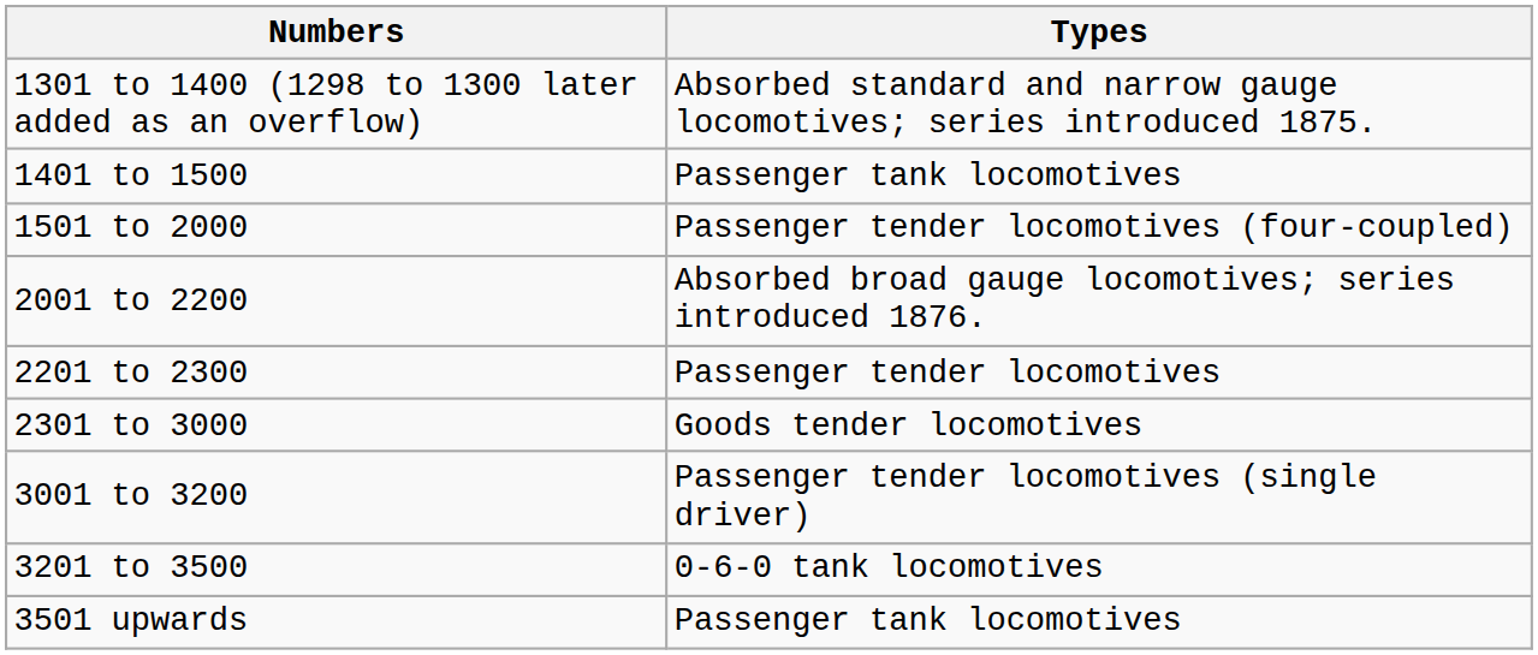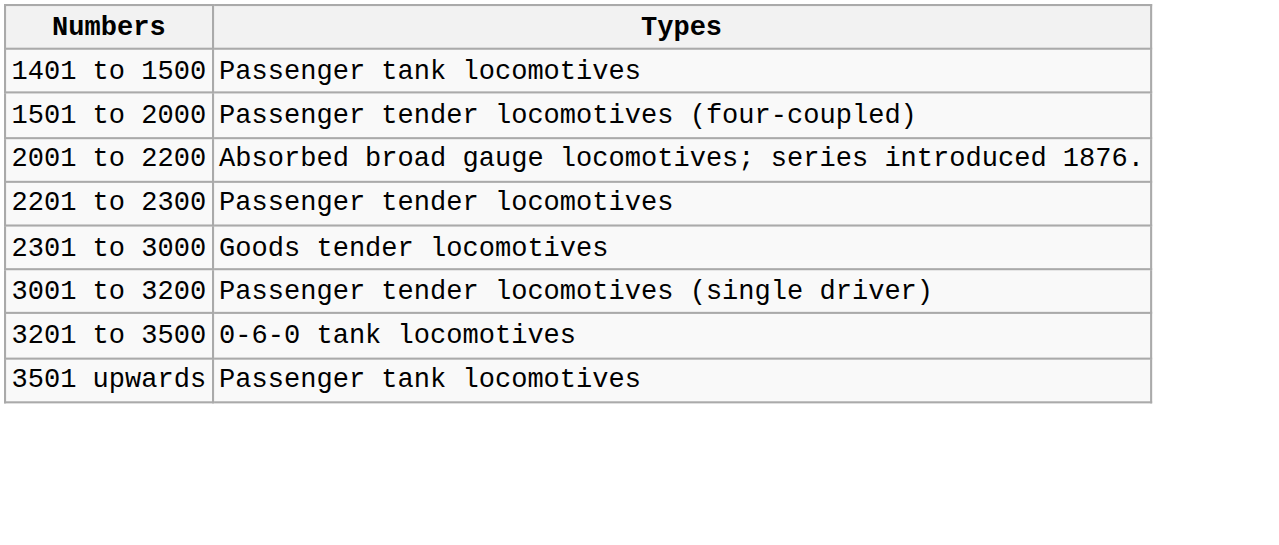 <table class=wikitable>
 <tr>
 <th>Numbers</th>
 <th>Types</th>
-</tr>
-<tr>
-<td>1301 to 1400 (1298 to 1300 later added as an overflow)</td>
-<td>Absorbed standard and narrow gauge locomotives; series introduced 1875.</td>
 </tr>
 <tr>
 <td>1401 to 1500</td>
 <td>Passenger tank locomotives</td>
 </tr>
 <tr>
 <td>1501 to 2000</td>
 <td>Passenger tender locomotives (four-coupled)</td>
 </tr>
 <tr>
 <td>2001 to 2200</td>
 <td>Absorbed broad gauge locomotives; series introduced 1876.</td>
 </tr>
 <tr>
 <td>2201 to 2300</td>
 <td>Passenger tender locomotives</td>
 </tr>
 <tr>
 <td>2301 to 3000</td>
 <td>Goods tender locomotives</td>
 </tr>
 <tr>
 <td>3001 to 3200</td>
 <td>Passenger tender locomotives (single driver)</td>
 </tr>
 <tr>
 <td>3201 to 3500</td>
 <td>0-6-0 tank locomotives</td>
 </tr>
 <tr>
 <td>3501 upwards</td>
 <td>Passenger tank locomotives</td>
 </tr>
 </table>
